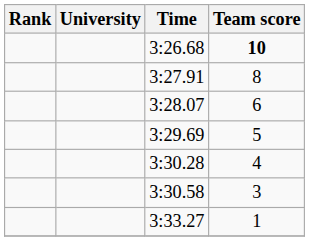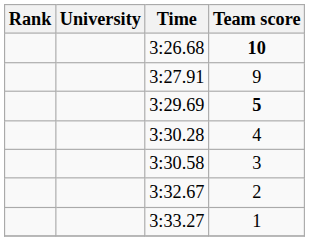 <table class="wikitable sortable" style="text-align:center">
 <tr>
 <th>Rank</th>
 <th>University</th>
 <th>Time</th>
 <th>Team score</th>
 </tr>
 <tr>
 <td></td>
 <td></td>
 <td>3:26.68</td>
 <td><strong>10</strong></td>
 </tr>
 <tr>
 <td></td>
 <td></td>
 <td>3:27.91</td>
-<td>8</td>
-</tr>
-<tr>
-<td></td>
-<td></td>
-<td>3:28.07</td>
-<td>6</td>
+<td>9</td>
 </tr>
 <tr>
 <td></td>
 <td></td>
 <td>3:29.69</td>
-<td>5</td>
+<td><strong>5</strong></td>
 </tr>
 <tr>
 <td></td>
 <td></td>
 <td>3:30.28</td>
 <td>4</td>
 </tr>
 <tr>
 <td></td>
 <td></td>
 <td>3:30.58</td>
 <td>3</td>
 </tr>
 <tr>
 <td></td>
 <td></td>
+<td>3:32.67</td>
+<td>2</td>
+</tr>
+<tr>
+<td></td>
+<td></td>
 <td>3:33.27</td>
 <td>1</td>
 </tr>
 <tr>
 </tr>
 </table>
